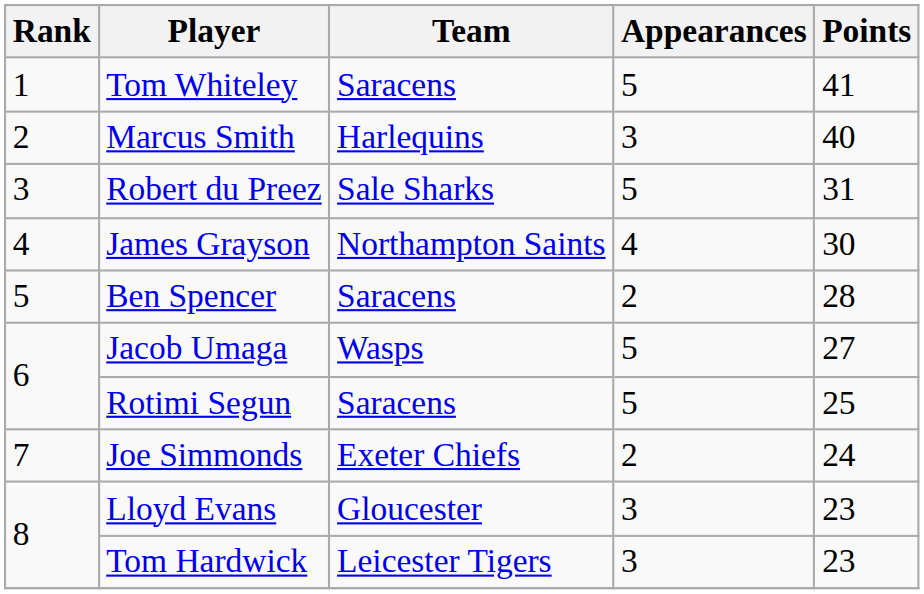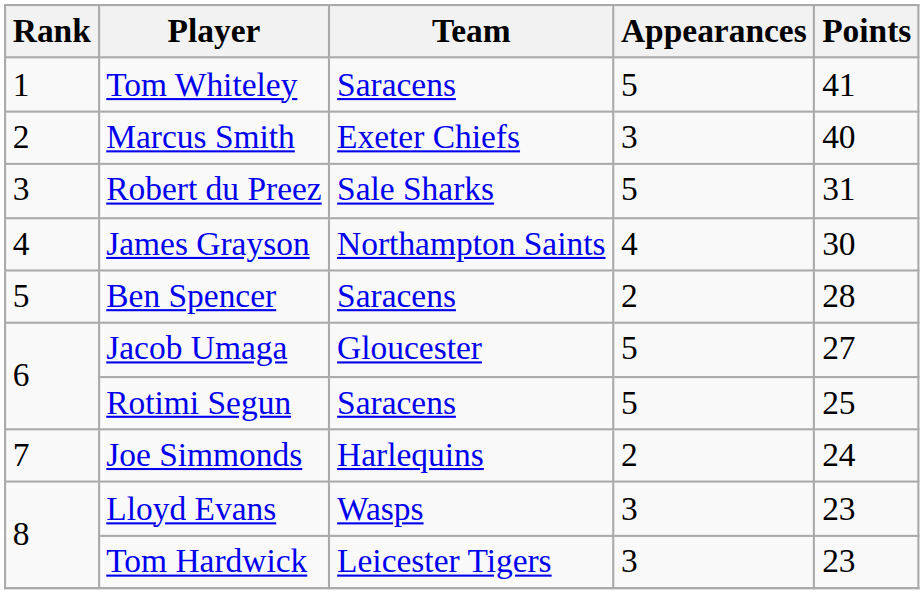 <table class="wikitable">
 <tr>
 <th>Rank</th>
 <th>Player</th>
 <th>Team</th>
 <th>Appearances</th>
 <th>Points</th>
 </tr>
 <tr>
 <td>1</td>
 <td> <a href='#'>Tom Whiteley</a></td>
 <td><a href='#'>Saracens</a></td>
 <td>5</td>
 <td>41</td>
 </tr>
 <tr>
 <td>2</td>
 <td> <a href='#'>Marcus Smith</a></td>
-<td><a href='#'>Harlequins</a></td>
+<td><a href='#'>Exeter Chiefs</a></td>
 <td>3</td>
 <td>40</td>
 </tr>
 <tr>
 <td>3</td>
 <td> <a href='#'>Robert du Preez</a></td>
 <td><a href='#'>Sale Sharks</a></td>
 <td>5</td>
 <td>31</td>
 </tr>
 <tr>
 <td>4</td>
 <td> <a href='#'>James Grayson</a></td>
 <td><a href='#'>Northampton Saints</a></td>
 <td>4</td>
 <td>30</td>
 </tr>
 <tr>
 <td>5</td>
 <td> <a href='#'>Ben Spencer</a></td>
 <td><a href='#'>Saracens</a></td>
 <td>2</td>
 <td>28</td>
 </tr>
 <tr>
 <td rowspan=2>6</td>
 <td> <a href='#'>Jacob Umaga</a></td>
-<td><a href='#'>Wasps</a></td>
+<td><a href='#'>Gloucester</a></td>
 <td>5</td>
 <td>27</td>
 </tr>
 <tr>
 <td> <a href='#'>Rotimi Segun</a></td>
 <td><a href='#'>Saracens</a></td>
 <td>5</td>
 <td>25</td>
 </tr>
 <tr>
 <td>7</td>
 <td> <a href='#'>Joe Simmonds</a></td>
-<td><a href='#'>Exeter Chiefs</a></td>
+<td><a href='#'>Harlequins</a></td>
 <td>2</td>
 <td>24</td>
 </tr>
 <tr>
 <td rowspan=2>8</td>
 <td> <a href='#'>Lloyd Evans</a></td>
-<td><a href='#'>Gloucester</a></td>
+<td><a href='#'>Wasps</a></td>
 <td>3</td>
 <td>23</td>
 </tr>
 <tr>
 <td> <a href='#'>Tom Hardwick</a></td>
 <td><a href='#'>Leicester Tigers</a></td>
 <td>3</td>
 <td>23</td>
 </tr>
 <tr>
 </tr>
 </table>
